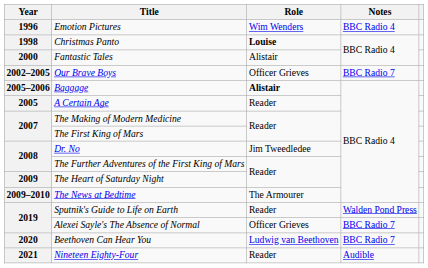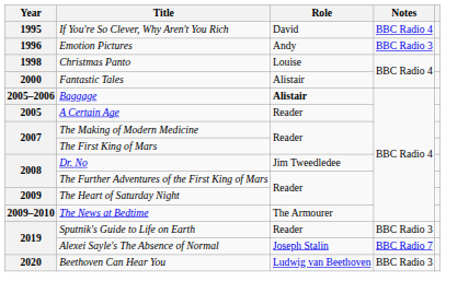 <table class="wikitable sortable">
 <tr>
 <th scope=col>Year</th>
 <th scope=col>Title</th>
 <th scope=col>Role</th>
 <th scope=col>Notes</th>
 <th scope="col" class="unsortable"></th>
 </tr>
 <tr>
+<th scope=row>1995</th>
+<td><em>If You're So Clever, Why Aren't You Rich</em></td>
+<td>David</td>
+<td><a href='#'>BBC Radio 4</a></td>
+<td></td>
+</tr>
+<tr>
 <th scope=row>1996</th>
 <td><em>Emotion Pictures</em></td>
-<td data-sort-value="Wenders, Wim"><a href='#'>Wim Wenders</a></td>
-<td><a href='#'>BBC Radio 4</a></td>
+<td>Andy</td>
+<td><a href='#'>BBC Radio 3</a></td>
 <td></td>
 </tr>
 <tr>
 <th scope=row>1998</th>
 <td><em>Christmas Panto</em></td>
-<td><strong>Louise</strong></td>
+<td>Louise</td>
 <td rowspan="2">BBC Radio 4</td>
 <td></td>
 </tr>
 <tr>
 <th scope=row>2000</th>
 <td><em>Fantastic Tales</em></td>
 <td>Alistair</td>
-<td></td>
-</tr>
-<tr>
-<th scope=row>2002–2005</th>
-<td><em><a href='#'>Our Brave Boys</a></em></td>
-<td>Officer Grieves</td>
-<td><a href='#'>BBC Radio 7</a></td>
 <td></td>
 </tr>
 <tr>
 <th scope=row>2005–2006</th>
 <td><em><a href='#'>Baggage</a></em></td>
 <td><strong>Alistair</strong></td>
 <td rowspan="8">BBC Radio 4</td>
 <td></td>
 </tr>
 <tr>
 <th scope=row>2005</th>
 <td><em><a href='#'>A Certain Age</a></em></td>
 <td>Reader</td>
 <td></td>
 </tr>
 <tr>
 <th scope="row" rowspan="2">2007</th>
 <td data-sort-value="Making of Modern Medicine, The"><em>The Making of Modern Medicine</em></td>
 <td rowspan="2">Reader</td>
 <td></td>
 </tr>
 <tr>
 <td data-sort-value="First King of Mars, The"><em>The First King of Mars</em></td>
 <td></td>
 </tr>
 <tr>
 <th scope="row" rowspan="2">2008</th>
 <td><em><a href='#'>Dr. No</a></em></td>
 <td data-sort-value="Tweedledee, Jim">Jim Tweedledee</td>
 <td></td>
 </tr>
 <tr>
 <td data-sort-value="Further Adventures of the First King of Mars, The"><em>The Further Adventures of the First King of Mars</em></td>
 <td rowspan="2">Reader</td>
 <td></td>
 </tr>
 <tr>
 <th scope=row>2009</th>
 <td data-sort-value="Heart of Sunday Night, The"><em>The Heart of Saturday Night</em></td>
 <td></td>
 </tr>
 <tr>
 <th scope=row>2009–2010</th>
 <td data-sort-value="News at Bedtime, The"><em><a href='#'>The News at Bedtime</a></em></td>
 <td>The Armourer</td>
 <td></td>
 </tr>
 <tr>
 <th scope="row" rowspan="2">2019</th>
 <td><em>Sputnik's Guide to Life on Earth</em></td>
 <td>Reader</td>
-<td><a href='#'>Walden Pond Press</a></td>
+<td>BBC Radio 3</td>
 <td></td>
 </tr>
 <tr>
 <td><em>Alexei Sayle's The Absence of Normal</em></td>
-<td>Officer Grieves</td>
+<td data-sort-value="Stalin, Joseph"><a href='#'>Joseph Stalin</a></td>
 <td><a href='#'>BBC Radio 7</a></td>
 <td></td>
 </tr>
 <tr>
 <th scope=row>2020</th>
 <td><em>Beethoven Can Hear You</em></td>
 <td data-sort-value="Van Beethoven, Ludwig"><a href='#'>Ludwig van Beethoven</a></td>
-<td><a href='#'>BBC Radio 7</a></td>
-<td></td>
-</tr>
-<tr>
-<th scope=row>2021</th>
-<td><em><a href='#'>Nineteen Eighty-Four</a></em></td>
-<td>Reader</td>
-<td><a href='#'>Audible</a></td>
+<td>BBC Radio 3</td>
 <td></td>
 </tr>
 </table>
